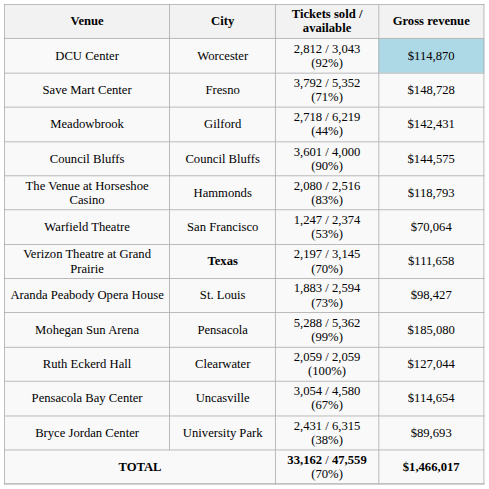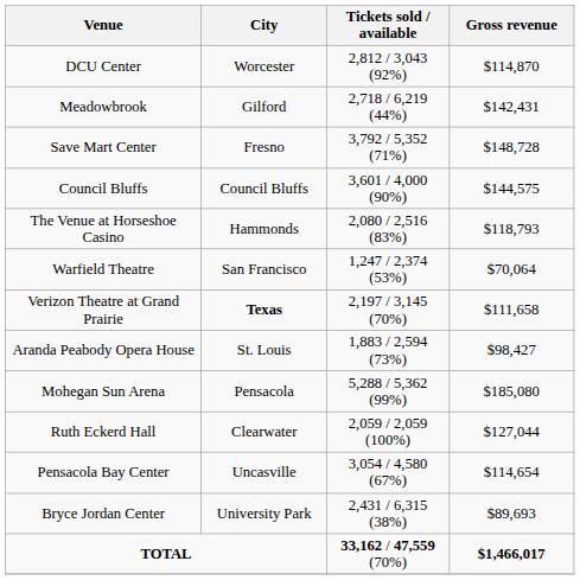 <table class="wikitable" style="text-align:center;">
 <tr>
 <th width="250">Venue</th>
 <th width="150">City</th>
 <th width="150">Tickets sold / available</th>
 <th width="150">Gross revenue</th>
 </tr>
 <tr>
 <td>DCU Center</td>
 <td>Worcester</td>
 <td>2,812 / 3,043 (92%)</td>
-<td style="background: lightblue;">$114,870</td>
+<td>$114,870</td>
+</tr>
+<tr>
+<td>Meadowbrook</td>
+<td>Gilford</td>
+<td>2,718 / 6,219 (44%)</td>
+<td>$142,431</td>
 </tr>
 <tr>
 <td>Save Mart Center</td>
 <td>Fresno</td>
 <td>3,792 / 5,352 (71%)</td>
 <td>$148,728</td>
-</tr>
-<tr>
-<td>Meadowbrook</td>
-<td>Gilford</td>
-<td>2,718 / 6,219 (44%)</td>
-<td>$142,431</td>
 </tr>
 <tr>
 <td>Council Bluffs</td>
 <td>Council Bluffs</td>
 <td>3,601 / 4,000 (90%)</td>
 <td>$144,575</td>
 </tr>
 <tr>
 <td>The Venue at Horseshoe Casino</td>
 <td>Hammonds</td>
 <td>2,080 / 2,516 (83%)</td>
 <td>$118,793</td>
 </tr>
 <tr>
 <td>Warfield Theatre</td>
 <td>San Francisco</td>
 <td>1,247 / 2,374 (53%)</td>
 <td>$70,064</td>
 </tr>
 <tr>
 <td>Verizon Theatre at Grand Prairie</td>
 <td><strong>Texas</strong></td>
 <td>2,197 / 3,145 (70%)</td>
 <td>$111,658</td>
 </tr>
 <tr>
 <td>Aranda Peabody Opera House</td>
 <td>St. Louis</td>
 <td>1,883 / 2,594 (73%)</td>
 <td>$98,427</td>
 </tr>
 <tr>
 <td>Mohegan Sun Arena</td>
 <td>Pensacola</td>
 <td>5,288 / 5,362 (99%)</td>
 <td>$185,080</td>
 </tr>
 <tr>
 <td>Ruth Eckerd Hall</td>
 <td>Clearwater</td>
 <td>2,059 / 2,059 (100%)</td>
 <td>$127,044</td>
 </tr>
 <tr>
 <td>Pensacola Bay Center</td>
 <td>Uncasville</td>
 <td>3,054 / 4,580 (67%)</td>
 <td>$114,654</td>
 </tr>
 <tr>
 <td>Bryce Jordan Center</td>
 <td>University Park</td>
 <td>2,431 / 6,315 (38%)</td>
 <td>$89,693</td>
 </tr>
 <tr>
 <td colspan="2"><strong>TOTAL</strong></td>
 <td><strong>33,162</strong> / <strong>47,559</strong> (70%)</td>
 <td><strong>$1,466,017</strong></td>
 </tr>
 <tr>
 </tr>
 </table>
